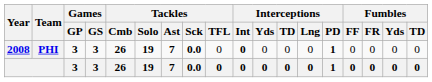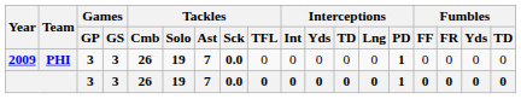 <table class="wikitable" style="text-align:center">
 <tr>
 <th rowspan="2">Year</th>
 <th rowspan="2">Team</th>
 <th colspan="2">Games</th>
 <th colspan="5">Tackles</th>
 <th colspan="5">Interceptions</th>
 <th colspan="4">Fumbles</th>
 </tr>
 <tr>
 <th>GP</th>
 <th>GS</th>
 <th>Cmb</th>
 <th>Solo</th>
 <th>Ast</th>
 <th>Sck</th>
 <th>TFL</th>
 <th>Int</th>
 <th>Yds</th>
 <th>TD</th>
 <th>Lng</th>
 <th>PD</th>
 <th>FF</th>
 <th>FR</th>
 <th>Yds</th>
 <th>TD</th>
 </tr>
 <tr>
-<th><a href='#'>2008</a></th>
+<th><a href='#'>2009</a></th>
 <th><a href='#'>PHI</a></th>
 <td><strong>3</strong></td>
 <td><strong>3</strong></td>
 <td><strong>26</strong></td>
 <td><strong>19</strong></td>
 <td><strong>7</strong></td>
 <td><strong>0.0</strong></td>
 <td>0</td>
-<td><strong>0</strong></td>
+<td>0</td>
 <td>0</td>
 <td>0</td>
 <td>0</td>
 <td><strong>1</strong></td>
 <td>0</td>
 <td>0</td>
 <td>0</td>
 <td>0</td>
 </tr>
 <tr>
 <th colspan="2"></th>
 <th>3</th>
 <th>3</th>
 <th>26</th>
 <th>19</th>
 <th>7</th>
 <th>0.0</th>
 <th>0</th>
 <th>0</th>
 <th>0</th>
 <th>0</th>
 <th>0</th>
 <th>1</th>
 <th>0</th>
 <th>0</th>
 <th>0</th>
 <th>0</th>
 </tr>
 </table>
